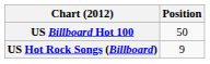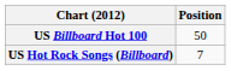 <table class="wikitable sortable plainrowheaders" style="text-align:center">
 <tr>
 <th>Chart (2012)</th>
 <th>Position</th>
 </tr>
 <tr>
 <th scope="row">US <a href='#'><em>Billboard</em> Hot 100</a></th>
 <td style="text-align:center;">50</td>
 </tr>
 <tr>
 <th scope="row">US <a href='#'>Hot Rock Songs</a> (<em><a href='#'>Billboard</a></em>)</th>
-<td style="text-align:center;">9</td>
+<td style="text-align:center;">7</td>
 </tr>
 </table>
